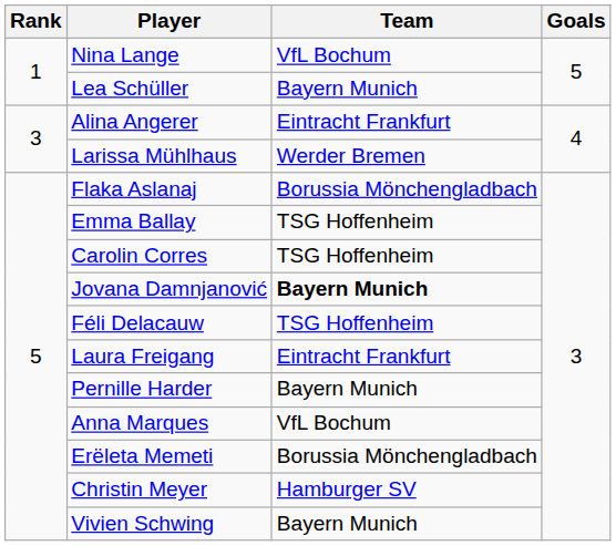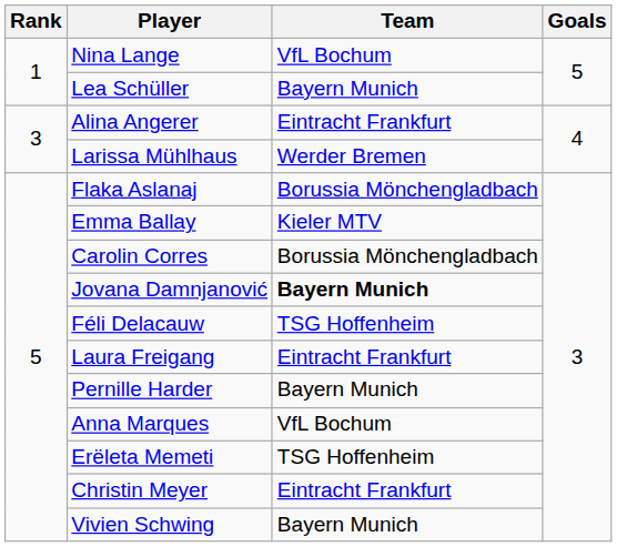 <table class="wikitable sortable" style="text-align:center;">
 <tr>
 <th>Rank</th>
 <th>Player</th>
 <th>Team</th>
 <th>Goals</th>
 </tr>
 <tr>
 <td rowspan=2>1</td>
 <td style="text-align:left;"> <a href='#'>Nina Lange</a></td>
 <td style="text-align:left;"><a href='#'>VfL Bochum</a></td>
 <td rowspan=2>5</td>
 </tr>
 <tr>
 <td style="text-align:left;"> <a href='#'>Lea Schüller</a></td>
 <td style="text-align:left;"><a href='#'>Bayern Munich</a></td>
 </tr>
 <tr>
 <td rowspan=2>3</td>
 <td style="text-align:left;"> <a href='#'>Alina Angerer</a></td>
 <td style="text-align:left;"><a href='#'>Eintracht Frankfurt</a></td>
 <td rowspan=2>4</td>
 </tr>
 <tr>
 <td style="text-align:left;"> <a href='#'>Larissa Mühlhaus</a></td>
 <td style="text-align:left;"><a href='#'>Werder Bremen</a></td>
 </tr>
 <tr>
 <td rowspan=11>5</td>
 <td style="text-align:left;"> <a href='#'>Flaka Aslanaj</a></td>
 <td style="text-align:left;"><a href='#'>Borussia Mönchengladbach</a></td>
 <td rowspan=11>3</td>
 </tr>
 <tr>
 <td style="text-align:left;"> <a href='#'>Emma Ballay</a></td>
-<td style="text-align:left;">TSG Hoffenheim</td>
+<td style="text-align:left;"><a href='#'>Kieler MTV</a></td>
 </tr>
 <tr>
 <td style="text-align:left;"> <a href='#'>Carolin Corres</a></td>
-<td style="text-align:left;">TSG Hoffenheim</td>
+<td style="text-align:left;">Borussia Mönchengladbach</td>
 </tr>
 <tr>
 <td style="text-align:left;"> <a href='#'>Jovana Damnjanović</a></td>
 <td style="text-align:left;"><strong>Bayern Munich</strong></td>
 </tr>
 <tr>
 <td style="text-align:left;"> <a href='#'>Féli Delacauw</a></td>
 <td style="text-align:left;"><a href='#'>TSG Hoffenheim</a></td>
 </tr>
 <tr>
 <td style="text-align:left;"> <a href='#'>Laura Freigang</a></td>
 <td style="text-align:left;"><a href='#'>Eintracht Frankfurt</a></td>
 </tr>
 <tr>
 <td style="text-align:left;"> <a href='#'>Pernille Harder</a></td>
 <td style="text-align:left;">Bayern Munich</td>
 </tr>
 <tr>
 <td style="text-align:left;"> <a href='#'>Anna Marques</a></td>
 <td style="text-align:left;">VfL Bochum</td>
 </tr>
 <tr>
 <td style="text-align:left;"> <a href='#'>Erëleta Memeti</a></td>
-<td style="text-align:left;">Borussia Mönchengladbach</td>
+<td style="text-align:left;">TSG Hoffenheim</td>
 </tr>
 <tr>
 <td style="text-align:left;"> <a href='#'>Christin Meyer</a></td>
-<td style="text-align:left;"><a href='#'>Hamburger SV</a></td>
+<td style="text-align:left;"><a href='#'>Eintracht Frankfurt</a></td>
 </tr>
 <tr>
 <td style="text-align:left;"> <a href='#'>Vivien Schwing</a></td>
 <td style="text-align:left;">Bayern Munich</td>
 </tr>
 </table>
